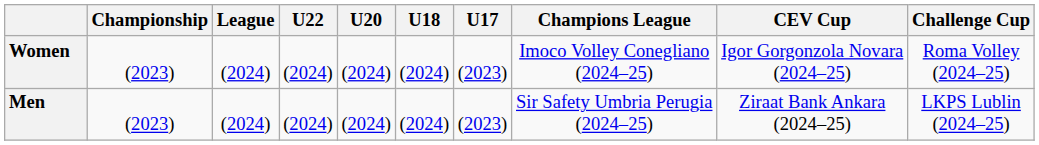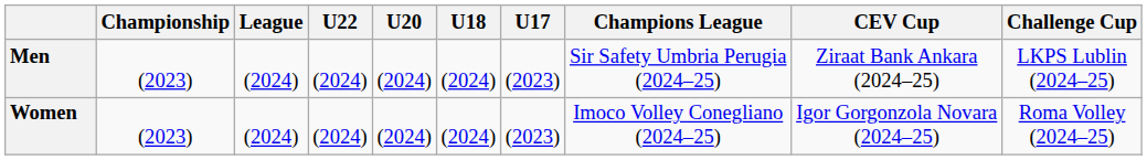 <table class="wikitable" style="font-size:90%; text-align:center">
 <tr>
 <th style="width:8%"></th>
 <th>Championship</th>
 <th>League</th>
 <th>U22</th>
 <th>U20</th>
 <th>U18</th>
 <th>U17</th>
 <th>Champions League</th>
 <th>CEV Cup</th>
 <th>Challenge Cup</th>
 </tr>
 <tr valign=top>
+<th style="text-align:left;">Men</th>
+<td><br>(<a href='#'>2023</a>)</td>
+<td><br>(<a href='#'>2024</a>)</td>
+<td><br>(<a href='#'>2024</a>)</td>
+<td><br>(<a href='#'>2024</a>)</td>
+<td><br>(<a href='#'>2024</a>)</td>
+<td><br>(<a href='#'>2023</a>)</td>
+<td> <a href='#'>Sir Safety Umbria Perugia</a><br>(<a href='#'>2024–25</a>)</td>
+<td> <a href='#'>Ziraat Bank Ankara</a><br>(2024–25)</td>
+<td> <a href='#'>LKPS Lublin</a><br>(<a href='#'>2024–25</a>)</td>
+</tr>
+<tr valign=top>
 <th style="text-align:left;">Women</th>
 <td><br>(<a href='#'>2023</a>)</td>
 <td><br>(<a href='#'>2024</a>)</td>
 <td><br>(<a href='#'>2024</a>)</td>
 <td><br>(<a href='#'>2024</a>)</td>
 <td><br>(<a href='#'>2024</a>)</td>
 <td><br>(<a href='#'>2023</a>)</td>
 <td> <a href='#'>Imoco Volley Conegliano</a><br>(<a href='#'>2024–25</a>)</td>
 <td> <a href='#'>Igor Gorgonzola Novara</a><br>(<a href='#'>2024–25</a>)</td>
 <td> <a href='#'>Roma Volley</a><br>(<a href='#'>2024–25</a>)</td>
 </tr>
-<tr valign=top>
-<th style="text-align:left;">Men</th>
-<td><br>(<a href='#'>2023</a>)</td>
-<td><br>(<a href='#'>2024</a>)</td>
-<td><br>(<a href='#'>2024</a>)</td>
-<td><br>(<a href='#'>2024</a>)</td>
-<td><br>(<a href='#'>2024</a>)</td>
-<td><br>(<a href='#'>2023</a>)</td>
-<td> <a href='#'>Sir Safety Umbria Perugia</a><br>(<a href='#'>2024–25</a>)</td>
-<td> <a href='#'>Ziraat Bank Ankara</a><br>(2024–25)</td>
-<td> <a href='#'>LKPS Lublin</a><br>(<a href='#'>2024–25</a>)</td>
-</tr>
 </table>
